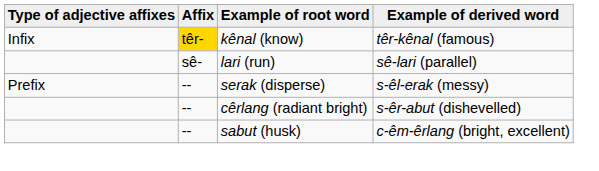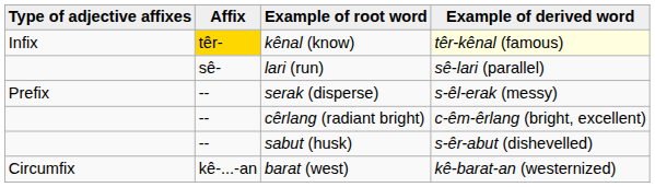 <table class="wikitable">
 <tr>
 <th style="background:#efefef;">Type of adjective affixes</th>
 <th style="background:#efefef;">Affix</th>
 <th style="background:#efefef;">Example of root word</th>
 <th style="background:#efefef;">Example of derived word</th>
 </tr>
 <tr>
 <td>Infix</td>
 <td style="background: gold;">têr-</td>
 <td><em>kênal</em> (know)</td>
-<td><em>têr-kênal</em> (famous)</td>
+<td style="background: lightyellow;"><em>têr-kênal</em> (famous)</td>
 </tr>
 <tr>
 <td></td>
 <td>sê-</td>
 <td><em>lari</em> (run)</td>
 <td><em>sê-lari</em> (parallel)</td>
 </tr>
 <tr>
 <td>Prefix</td>
 <td>--</td>
 <td><em>serak</em> (disperse)</td>
 <td><em>s-êl-erak</em> (messy)</td>
 </tr>
 <tr>
 <td></td>
 <td>--</td>
 <td><em>cêrlang</em> (radiant bright)</td>
-<td><em>s-êr-abut</em> (dishevelled)</td>
+<td><em>c-êm-êrlang</em> (bright, excellent)</td>
 </tr>
 <tr>
 <td></td>
 <td>--</td>
 <td><em>sabut</em> (husk)</td>
-<td><em>c-êm-êrlang</em> (bright, excellent)</td>
+<td><em>s-êr-abut</em> (dishevelled)</td>
+</tr>
+<tr>
+<td>Circumfix</td>
+<td>kê-...-an</td>
+<td><em>barat</em> (west)</td>
+<td><em>kê-barat-an</em> (westernized)</td>
 </tr>
 </table>
